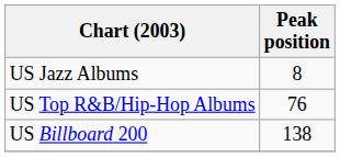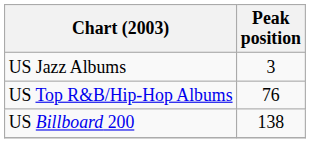 <table class="wikitable sortable">
 <tr>
 <th>Chart (2003)</th>
 <th>Peak<br>position</th>
 </tr>
 <tr>
 <td>US Jazz Albums</td>
-<td style="text-align:center;">8</td>
+<td style="text-align:center;">3</td>
 </tr>
 <tr>
 <td>US <a href='#'>Top R&B/Hip-Hop Albums</a></td>
 <td style="text-align:center;">76</td>
 </tr>
 <tr>
 <td>US <a href='#'><em>Billboard</em> 200</a></td>
 <td style="text-align:center;">138</td>
 </tr>
 <tr>
 </tr>
 </table>
